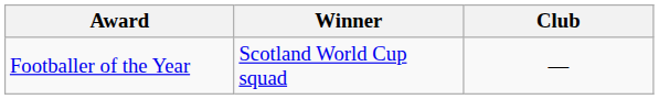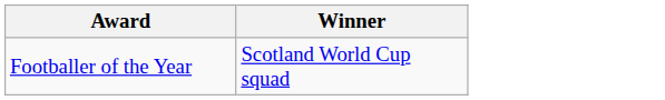 <table class="wikitable">
 <tr>
 <th width=170>Award</th>
 <th width=170>Winner</th>
-<th width=140>Club</th>
 </tr>
 <tr>
 <td><a href='#'>Footballer of the Year</a></td>
 <td><a href='#'>Scotland World Cup squad</a></td>
-<td align=center>—</td>
 </tr>
 </table>
